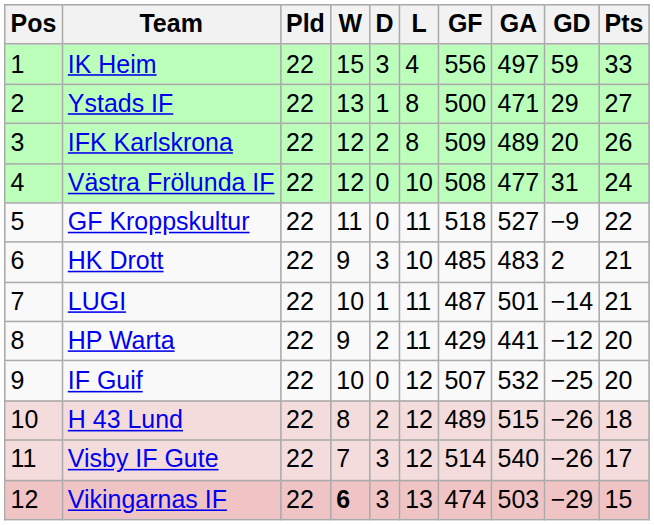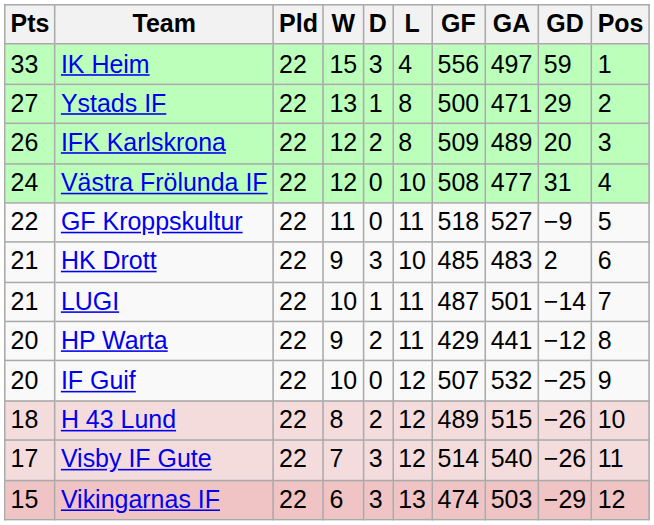 <table class="wikitable">
 <tr>
-<th><span>Pos</span></th>
+<th><span>Pts</span></th>
 <th>Team</th>
 <th><span>Pld</span></th>
 <th><span>W</span></th>
 <th><span>D</span></th>
 <th><span>L</span></th>
 <th><span>GF</span></th>
 <th><span>GA</span></th>
 <th><span>GD</span></th>
-<th><span>Pts</span></th>
+<th><span>Pos</span></th>
 </tr>
 <tr style="background:#bbffbb">
-<td>1</td>
+<td>33</td>
 <td><a href='#'>IK Heim</a></td>
 <td>22</td>
 <td>15</td>
 <td>3</td>
 <td>4</td>
 <td>556</td>
 <td>497</td>
 <td>59</td>
-<td>33</td>
+<td>1</td>
 </tr>
 <tr style="background:#bbffbb">
-<td>2</td>
+<td>27</td>
 <td><a href='#'>Ystads IF</a></td>
 <td>22</td>
 <td>13</td>
 <td>1</td>
 <td>8</td>
 <td>500</td>
 <td>471</td>
 <td>29</td>
-<td>27</td>
+<td>2</td>
 </tr>
 <tr style="background:#bbffbb">
-<td>3</td>
+<td>26</td>
 <td><a href='#'>IFK Karlskrona</a></td>
 <td>22</td>
 <td>12</td>
 <td>2</td>
 <td>8</td>
 <td>509</td>
 <td>489</td>
 <td>20</td>
-<td>26</td>
+<td>3</td>
 </tr>
 <tr style="background:#bbffbb">
-<td>4</td>
+<td>24</td>
 <td><a href='#'>Västra Frölunda IF</a></td>
 <td>22</td>
 <td>12</td>
 <td>0</td>
 <td>10</td>
 <td>508</td>
 <td>477</td>
 <td>31</td>
-<td>24</td>
+<td>4</td>
 </tr>
 <tr>
-<td>5</td>
+<td>22</td>
 <td><a href='#'>GF Kroppskultur</a></td>
 <td>22</td>
 <td>11</td>
 <td>0</td>
 <td>11</td>
 <td>518</td>
 <td>527</td>
 <td>−9</td>
-<td>22</td>
+<td>5</td>
 </tr>
 <tr>
-<td>6</td>
+<td>21</td>
 <td><a href='#'>HK Drott</a></td>
 <td>22</td>
 <td>9</td>
 <td>3</td>
 <td>10</td>
 <td>485</td>
 <td>483</td>
 <td>2</td>
-<td>21</td>
+<td>6</td>
 </tr>
 <tr>
-<td>7</td>
+<td>21</td>
 <td><a href='#'>LUGI</a></td>
 <td>22</td>
 <td>10</td>
 <td>1</td>
 <td>11</td>
 <td>487</td>
 <td>501</td>
 <td>−14</td>
-<td>21</td>
+<td>7</td>
 </tr>
 <tr>
-<td>8</td>
+<td>20</td>
 <td><a href='#'>HP Warta</a></td>
 <td>22</td>
 <td>9</td>
 <td>2</td>
 <td>11</td>
 <td>429</td>
 <td>441</td>
 <td>−12</td>
-<td>20</td>
+<td>8</td>
 </tr>
 <tr>
-<td>9</td>
+<td>20</td>
 <td><a href='#'>IF Guif</a></td>
 <td>22</td>
 <td>10</td>
 <td>0</td>
 <td>12</td>
 <td>507</td>
 <td>532</td>
 <td>−25</td>
-<td>20</td>
+<td>9</td>
 </tr>
 <tr align="left" style="background:#f4dcdc;">
-<td>10</td>
+<td>18</td>
 <td><a href='#'>H 43 Lund</a></td>
 <td>22</td>
 <td>8</td>
 <td>2</td>
 <td>12</td>
 <td>489</td>
 <td>515</td>
 <td>−26</td>
-<td>18</td>
+<td>10</td>
 </tr>
 <tr align="left" style="background:#f4dcdc;">
-<td>11</td>
+<td>17</td>
 <td><a href='#'>Visby IF Gute</a></td>
 <td>22</td>
 <td>7</td>
 <td>3</td>
 <td>12</td>
 <td>514</td>
 <td>540</td>
 <td>−26</td>
-<td>17</td>
+<td>11</td>
 </tr>
 <tr align="left" style="background:#f0c4c4;">
-<td>12</td>
+<td>15</td>
 <td><a href='#'>Vikingarnas IF</a></td>
 <td>22</td>
-<td><strong>6</strong></td>
+<td>6</td>
 <td>3</td>
 <td>13</td>
 <td>474</td>
 <td>503</td>
 <td>−29</td>
-<td>15</td>
+<td>12</td>
 </tr>
 </table>
